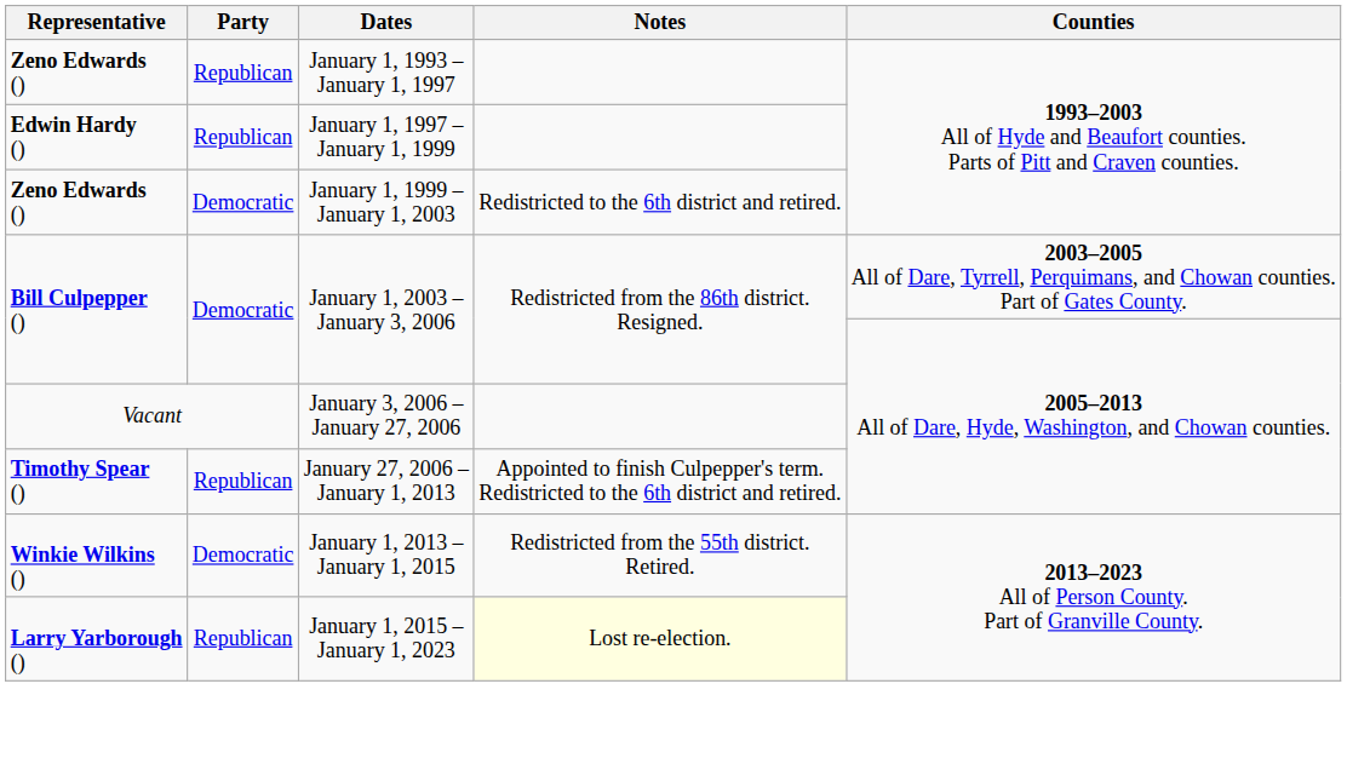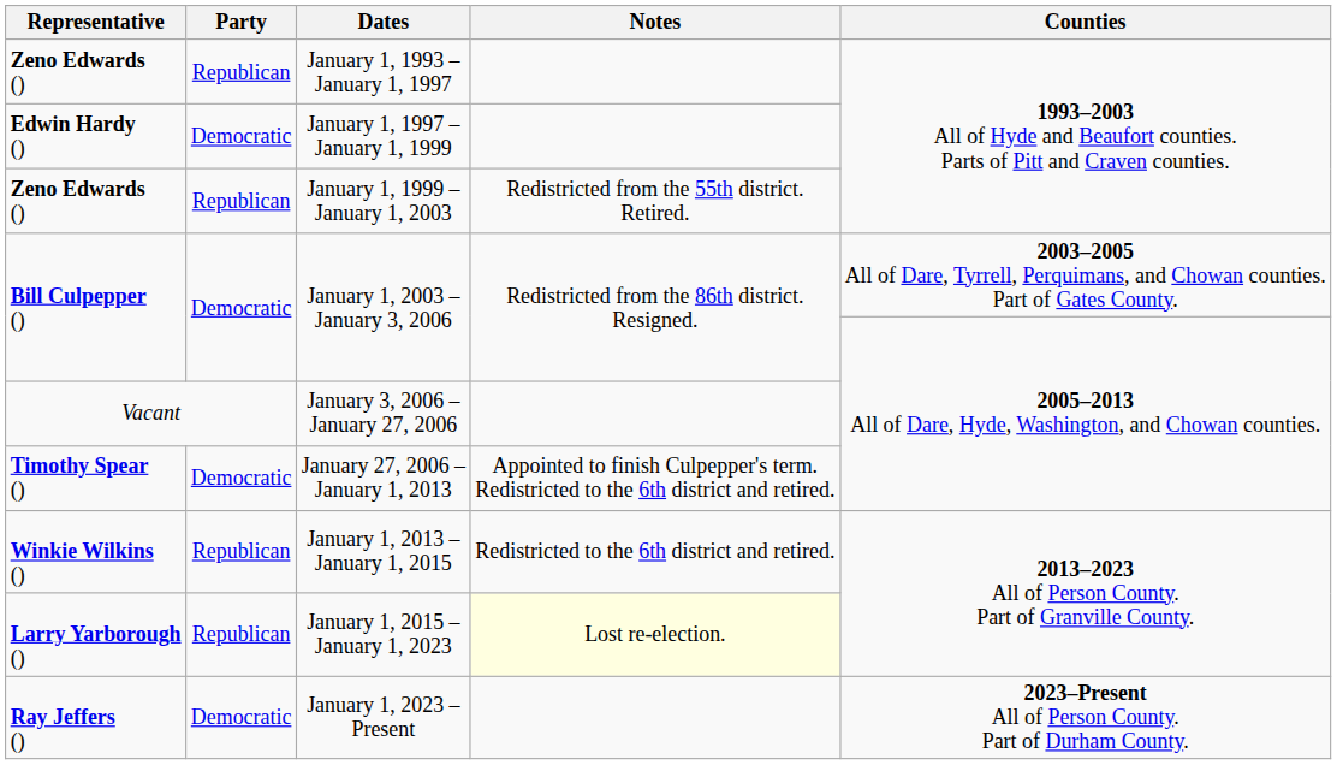 <table class=wikitable style="text-align:center">
 <tr>
 <th>Representative</th>
 <th>Party</th>
 <th>Dates</th>
 <th>Notes</th>
 <th>Counties</th>
 </tr>
 <tr style="height:3em">
 <td align=left><strong>Zeno Edwards</strong><br>()</td>
 <td><a href='#'>Republican</a></td>
 <td nowrap>January 1, 1993 – <br> January 1, 1997</td>
 <td></td>
 <td rowspan=3><strong>1993–2003</strong><br> All of <a href='#'>Hyde</a> and <a href='#'>Beaufort</a> counties. <br> Parts of <a href='#'>Pitt</a> and <a href='#'>Craven</a> counties.</td>
 </tr>
 <tr style="height:3em">
 <td align=left><strong>Edwin Hardy</strong><br>()</td>
-<td><a href='#'>Republican</a></td>
+<td><a href='#'>Democratic</a></td>
 <td nowrap>January 1, 1997 – <br> January 1, 1999</td>
 <td></td>
 </tr>
 <tr style="height:3em">
 <td align=left><strong>Zeno Edwards</strong><br>()</td>
-<td><a href='#'>Democratic</a></td>
+<td><a href='#'>Republican</a></td>
 <td nowrap>January 1, 1999 – <br> January 1, 2003</td>
-<td>Redistricted to the <a href='#'>6th</a> district and retired.</td>
+<td>Redistricted from the <a href='#'>55th</a> district. <br> Retired.</td>
 </tr>
 <tr style="height:3em">
 <td rowspan=2 align=left><strong><a href='#'>Bill Culpepper</a></strong><br>()</td>
 <td rowspan=2 ><a href='#'>Democratic</a></td>
 <td rowspan=2 nowrap>January 1, 2003 – <br> January 3, 2006</td>
 <td rowspan=2>Redistricted from the <a href='#'>86th</a> district. <br> Resigned.</td>
 <td><strong>2003–2005</strong><br> All of <a href='#'>Dare</a>, <a href='#'>Tyrrell</a>, <a href='#'>Perquimans</a>, and <a href='#'>Chowan</a> counties. <br> Part of <a href='#'>Gates County</a>.</td>
 </tr>
 <tr style="height:3em">
 <td rowspan=3><strong>2005–2013</strong><br> All of <a href='#'>Dare</a>, <a href='#'>Hyde</a>, <a href='#'>Washington</a>, and <a href='#'>Chowan</a> counties.</td>
 </tr>
 <tr style="height:3em">
 <td colspan=2 align=center><em>Vacant</em></td>
 <td nowrap>January 3, 2006 – <br> January 27, 2006</td>
 <td></td>
 </tr>
 <tr style="height:3em">
 <td align=left><strong><a href='#'>Timothy Spear</a></strong><br>()</td>
-<td><a href='#'>Republican</a></td>
+<td><a href='#'>Democratic</a></td>
 <td nowrap>January 27, 2006 – <br> January 1, 2013</td>
 <td>Appointed to finish Culpepper's term. <br> Redistricted to the <a href='#'>6th</a> district and retired.</td>
 </tr>
 <tr style="height:3em">
 <td align=left><br><strong><a href='#'>Winkie Wilkins</a></strong><br>()</td>
-<td><a href='#'>Democratic</a></td>
+<td><a href='#'>Republican</a></td>
 <td nowrap>January 1, 2013 – <br> January 1, 2015</td>
-<td>Redistricted from the <a href='#'>55th</a> district. <br> Retired.</td>
+<td>Redistricted to the <a href='#'>6th</a> district and retired.</td>
 <td rowspan=2><strong>2013–2023</strong><br> All of <a href='#'>Person County</a>. <br> Part of <a href='#'>Granville County</a>.</td>
 </tr>
 <tr style="height:3em">
 <td align=left><br><strong><a href='#'>Larry Yarborough</a></strong><br>()</td>
 <td><a href='#'>Republican</a></td>
 <td nowrap>January 1, 2015 – <br> January 1, 2023</td>
 <td style="background: lightyellow;">Lost re-election.</td>
 </tr>
+<tr style="height:3em">
+<td align=left><br><strong><a href='#'>Ray Jeffers</a></strong><br>()</td>
+<td><a href='#'>Democratic</a></td>
+<td nowrap>January 1, 2023 – <br> Present</td>
+<td></td>
+<td><strong>2023–Present</strong><br>All of <a href='#'>Person County</a>. <br> Part of <a href='#'>Durham County</a>.</td>
+</tr>
 </table>
